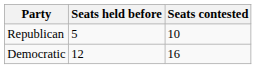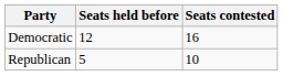 <table class="wikitable">
 <tr>
 <th>Party</th>
 <th>Seats held before</th>
 <th>Seats contested</th>
 </tr>
 <tr>
+<td>Democratic</td>
+<td>12</td>
+<td>16</td>
+</tr>
+<tr>
 <td>Republican</td>
 <td>5</td>
 <td>10</td>
 </tr>
-<tr>
-<td>Democratic</td>
-<td>12</td>
-<td>16</td>
-</tr>
 </table>
